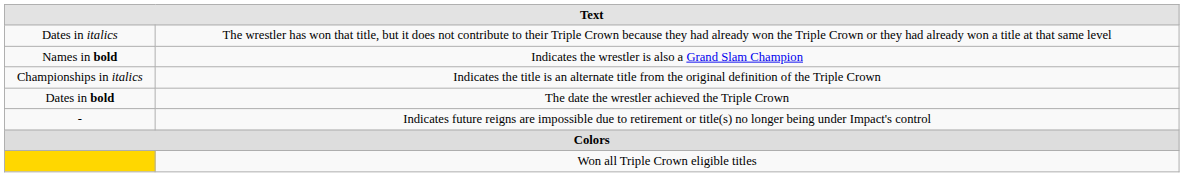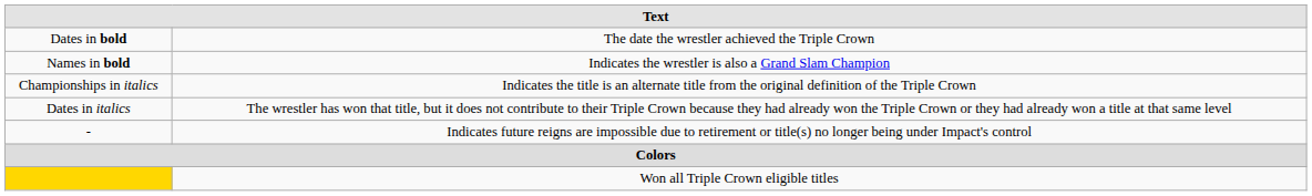 <table class="wikitable" style="width:100%; font-size:85%; text-align:center;">
 <tr>
 <th style="background: #e3e3e3;" colspan="2">Text</th>
 </tr>
 <tr>
-<td>Dates in <em>italics</em></td>
-<td>The wrestler has won that title, but it does not contribute to their Triple Crown because they had already won the Triple Crown or they had already won a title at that same level</td>
+<td>Dates in <strong>bold</strong></td>
+<td>The date the wrestler achieved the Triple Crown</td>
 </tr>
 <tr>
 <td>Names in <strong>bold</strong></td>
 <td>Indicates the wrestler is also a <a href='#'>Grand Slam Champion</a></td>
 </tr>
 <tr>
 <td>Championships in <em>italics</em></td>
 <td>Indicates the title is an alternate title from the original definition of the Triple Crown</td>
 </tr>
 <tr>
-<td>Dates in <strong>bold</strong></td>
-<td>The date the wrestler achieved the Triple Crown</td>
+<td>Dates in <em>italics</em></td>
+<td>The wrestler has won that title, but it does not contribute to their Triple Crown because they had already won the Triple Crown or they had already won a title at that same level</td>
 </tr>
 <tr>
 <td>-</td>
 <td>Indicates future reigns are impossible due to retirement or title(s) no longer being under Impact's control</td>
 </tr>
 <tr>
 <th style="background:#ddd;" colspan="2">Colors</th>
 </tr>
 <tr>
 <td style="background: gold"><br></td>
 <td>Won all Triple Crown eligible titles</td>
 </tr>
 </table>
